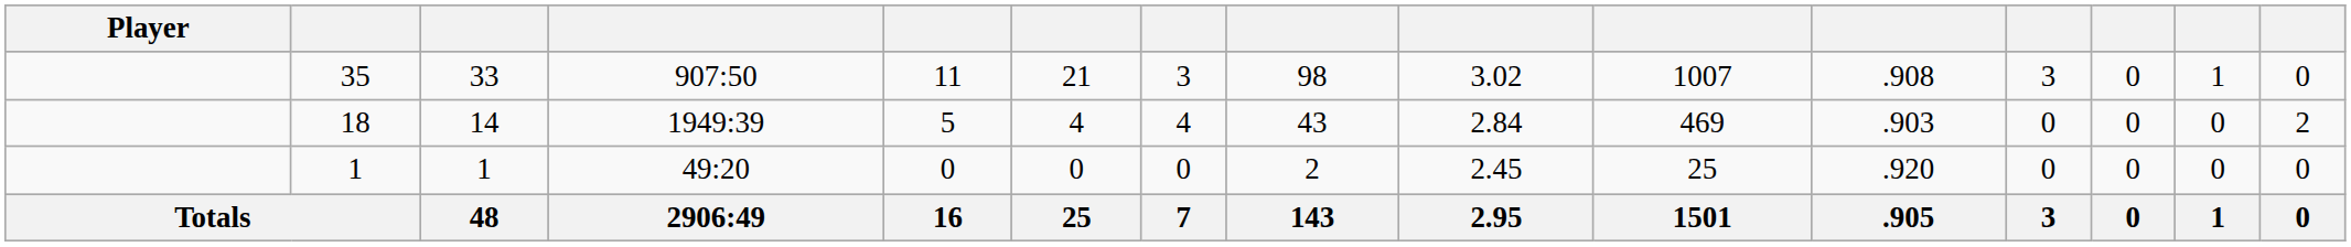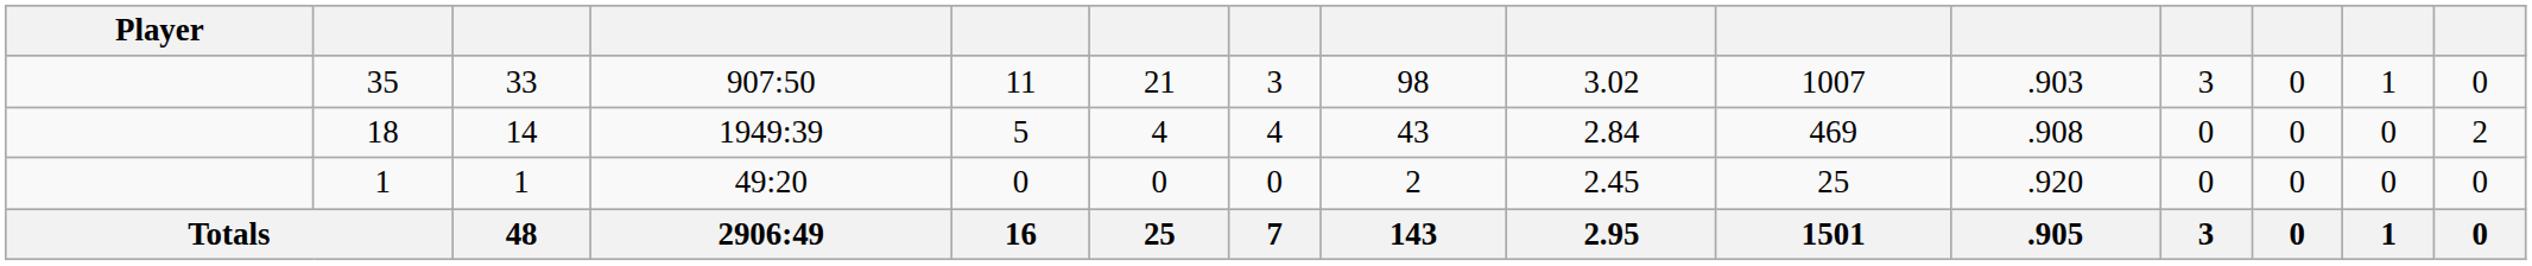 <table class="wikitable sortable" style="width:100%;">
 <tr style="text-align:center; background:#ddd;">
 <th>Player</th>
 <th></th>
 <th></th>
 <th></th>
 <th></th>
 <th></th>
 <th></th>
 <th></th>
 <th></th>
 <th></th>
 <th></th>
 <th></th>
 <th></th>
 <th></th>
 <th></th>
 </tr>
 <tr align=center>
 <td></td>
 <td>35</td>
 <td>33</td>
 <td>907:50</td>
 <td>11</td>
 <td>21</td>
 <td>3</td>
 <td>98</td>
 <td>3.02</td>
 <td>1007</td>
-<td>.908</td>
+<td>.903</td>
 <td>3</td>
 <td>0</td>
 <td>1</td>
 <td>0</td>
 </tr>
 <tr align=center>
 <td></td>
 <td>18</td>
 <td>14</td>
 <td>1949:39</td>
 <td>5</td>
 <td>4</td>
 <td>4</td>
 <td>43</td>
 <td>2.84</td>
 <td>469</td>
-<td>.903</td>
+<td>.908</td>
 <td>0</td>
 <td>0</td>
 <td>0</td>
 <td>2</td>
 </tr>
 <tr align=center>
 <td></td>
 <td>1</td>
 <td>1</td>
 <td>49:20</td>
 <td>0</td>
 <td>0</td>
 <td>0</td>
 <td>2</td>
 <td>2.45</td>
 <td>25</td>
 <td>.920</td>
 <td>0</td>
 <td>0</td>
 <td>0</td>
 <td>0</td>
 </tr>
 <tr class="unsortable">
 <th colspan=2>Totals</th>
 <th>48</th>
 <th>2906:49</th>
 <th>16</th>
 <th>25</th>
 <th>7</th>
 <th>143</th>
 <th>2.95</th>
 <th>1501</th>
 <th>.905</th>
 <th>3</th>
 <th>0</th>
 <th>1</th>
 <th>0</th>
 </tr>
 </table>
